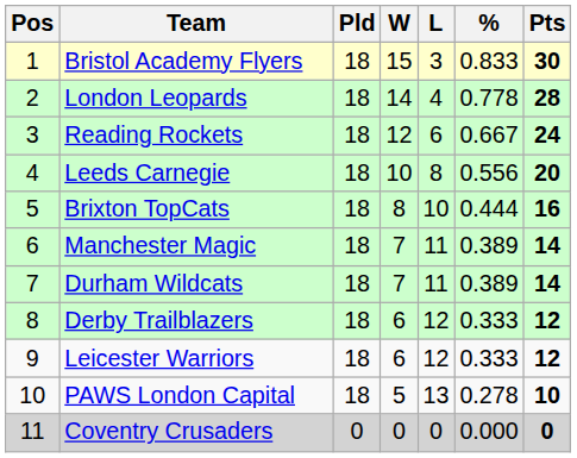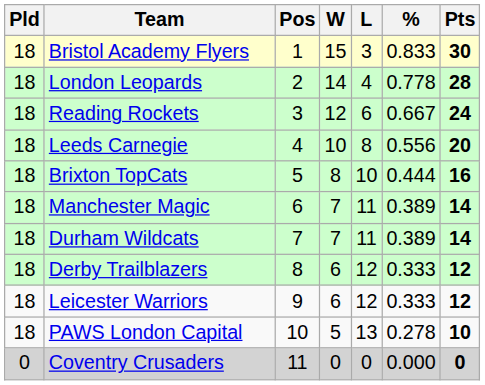 <table class="wikitable" style="text-align: center;">
 <tr>
+<th>Pld</th>
+<th scope="col" style="width: 180px;">Team</th>
 <th>Pos</th>
-<th scope="col" style="width: 180px;">Team</th>
-<th>Pld</th>
 <th>W</th>
 <th>L</th>
 <th>%</th>
 <th>Pts</th>
 </tr>
 <tr style="background: #ffffcc;">
+<td>18</td>
+<td style="text-align:left;"><a href='#'>Bristol Academy Flyers</a></td>
 <td>1</td>
-<td style="text-align:left;"><a href='#'>Bristol Academy Flyers</a></td>
-<td>18</td>
 <td>15</td>
 <td>3</td>
 <td>0.833</td>
 <td><strong>30</strong></td>
 </tr>
 <tr style="background: #ccffcc;">
+<td>18</td>
+<td style="text-align:left;"><a href='#'>London Leopards</a></td>
 <td>2</td>
-<td style="text-align:left;"><a href='#'>London Leopards</a></td>
-<td>18</td>
 <td>14</td>
 <td>4</td>
 <td>0.778</td>
 <td><strong>28</strong></td>
 </tr>
 <tr style="background: #ccffcc;">
+<td>18</td>
+<td style="text-align:left;"><a href='#'>Reading Rockets</a></td>
 <td>3</td>
-<td style="text-align:left;"><a href='#'>Reading Rockets</a></td>
-<td>18</td>
 <td>12</td>
 <td>6</td>
 <td>0.667</td>
 <td><strong>24</strong></td>
 </tr>
 <tr style="background: #ccffcc;">
+<td>18</td>
+<td style="text-align:left;"><a href='#'>Leeds Carnegie</a></td>
 <td>4</td>
-<td style="text-align:left;"><a href='#'>Leeds Carnegie</a></td>
-<td>18</td>
 <td>10</td>
 <td>8</td>
 <td>0.556</td>
 <td><strong>20</strong></td>
 </tr>
 <tr style="background: #ccffcc;">
+<td>18</td>
+<td style="text-align:left;"><a href='#'>Brixton TopCats</a></td>
 <td>5</td>
-<td style="text-align:left;"><a href='#'>Brixton TopCats</a></td>
-<td>18</td>
 <td>8</td>
 <td>10</td>
 <td>0.444</td>
 <td><strong>16</strong></td>
 </tr>
 <tr style="background: #ccffcc;">
+<td>18</td>
+<td style="text-align:left;"><a href='#'>Manchester Magic</a></td>
 <td>6</td>
-<td style="text-align:left;"><a href='#'>Manchester Magic</a></td>
-<td>18</td>
 <td>7</td>
 <td>11</td>
 <td>0.389</td>
 <td><strong>14</strong></td>
 </tr>
 <tr style="background: #ccffcc;">
+<td>18</td>
+<td style="text-align:left;"><a href='#'>Durham Wildcats</a></td>
 <td>7</td>
-<td style="text-align:left;"><a href='#'>Durham Wildcats</a></td>
-<td>18</td>
 <td>7</td>
 <td>11</td>
 <td>0.389</td>
 <td><strong>14</strong></td>
 </tr>
 <tr style="background: #ccffcc;">
+<td>18</td>
+<td style="text-align:left;"><a href='#'>Derby Trailblazers</a></td>
 <td>8</td>
-<td style="text-align:left;"><a href='#'>Derby Trailblazers</a></td>
-<td>18</td>
 <td>6</td>
 <td>12</td>
 <td>0.333</td>
 <td><strong>12</strong></td>
 </tr>
 <tr>
+<td>18</td>
+<td style="text-align:left;"><a href='#'>Leicester Warriors</a></td>
 <td>9</td>
-<td style="text-align:left;"><a href='#'>Leicester Warriors</a></td>
-<td>18</td>
 <td>6</td>
 <td>12</td>
 <td>0.333</td>
 <td><strong>12</strong></td>
 </tr>
 <tr>
+<td>18</td>
+<td style="text-align:left;"><a href='#'>PAWS London Capital</a></td>
 <td>10</td>
-<td style="text-align:left;"><a href='#'>PAWS London Capital</a></td>
-<td>18</td>
 <td>5</td>
 <td>13</td>
 <td>0.278</td>
 <td><strong>10</strong></td>
 </tr>
 <tr style="background: #D3D3D3;">
+<td>0</td>
+<td style="text-align:left;"><a href='#'>Coventry Crusaders</a></td>
 <td>11</td>
-<td style="text-align:left;"><a href='#'>Coventry Crusaders</a></td>
-<td>0</td>
 <td>0</td>
 <td>0</td>
 <td>0.000</td>
 <td><strong>0</strong></td>
 </tr>
 </table>
